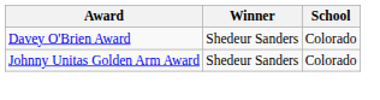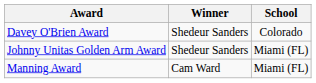 <table class="wikitable">
 <tr>
 <th>Award</th>
 <th>Winner</th>
 <th>School</th>
 </tr>
 <tr>
 <td><a href='#'>Davey O'Brien Award</a></td>
 <td>Shedeur Sanders</td>
 <td align="center">Colorado</td>
 </tr>
 <tr>
 <td><a href='#'>Johnny Unitas Golden Arm Award</a></td>
 <td>Shedeur Sanders</td>
-<td align="center">Colorado</td>
+<td align="center">Miami (FL)</td>
+</tr>
+<tr>
+<td><a href='#'>Manning Award</a></td>
+<td>Cam Ward</td>
+<td align="center">Miami (FL)</td>
 </tr>
 </table>
